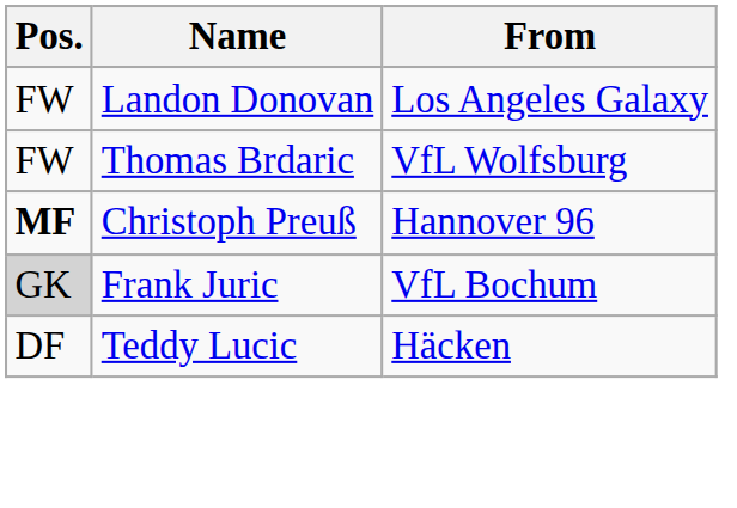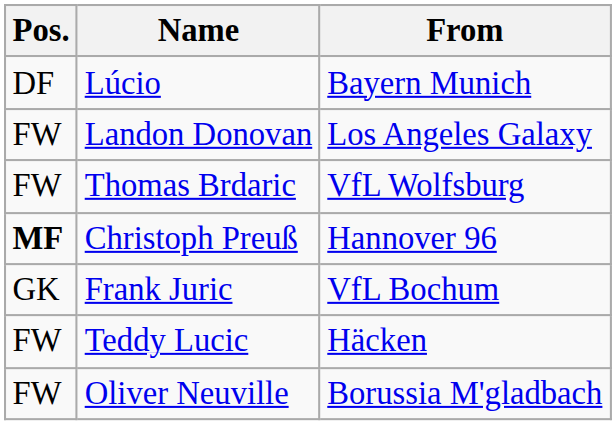 <table class="wikitable">
 <tr>
 <th>Pos.</th>
 <th>Name</th>
 <th>From</th>
+</tr>
+<tr>
+<td>DF</td>
+<td> <a href='#'>Lúcio</a></td>
+<td> <a href='#'>Bayern Munich</a></td>
 </tr>
 <tr>
 <td>FW</td>
 <td> <a href='#'>Landon Donovan</a></td>
 <td> <a href='#'>Los Angeles Galaxy</a></td>
 </tr>
 <tr>
 <td>FW</td>
 <td> <a href='#'>Thomas Brdaric</a></td>
 <td> <a href='#'>VfL Wolfsburg</a></td>
 </tr>
 <tr>
 <td><strong>MF</strong></td>
 <td> <a href='#'>Christoph Preuß</a></td>
 <td> <a href='#'>Hannover 96</a></td>
 </tr>
 <tr>
-<td style="background: lightgrey;">GK</td>
+<td>GK</td>
 <td> <a href='#'>Frank Juric</a></td>
 <td> <a href='#'>VfL Bochum</a></td>
 </tr>
 <tr>
-<td>DF</td>
+<td>FW</td>
 <td> <a href='#'>Teddy Lucic</a></td>
 <td> <a href='#'>Häcken</a></td>
 </tr>
+<tr>
+<td>FW</td>
+<td> <a href='#'>Oliver Neuville</a></td>
+<td> <a href='#'>Borussia M'gladbach</a></td>
+</tr>
 </table>
